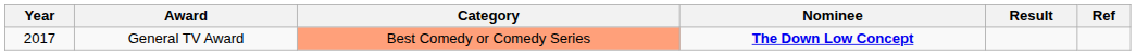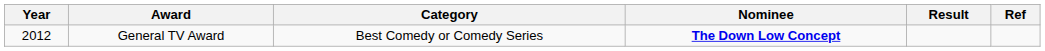 <table class="wikitable" width="100%">
 <tr>
 <th>Year</th>
 <th>Award</th>
 <th>Category</th>
 <th>Nominee</th>
 <th>Result</th>
 <th>Ref</th>
 </tr>
 <tr>
-<td align="center">2017</td>
+<td align="center">2012</td>
 <td align="center">General TV Award</td>
-<td align="center" style="background: lightsalmon;">Best Comedy or Comedy Series</td>
+<td align="center">Best Comedy or Comedy Series</td>
 <td align="center"><strong><a href='#'>The Down Low Concept</a></strong></td>
 <td></td>
 <td></td>
 </tr>
 </table>
